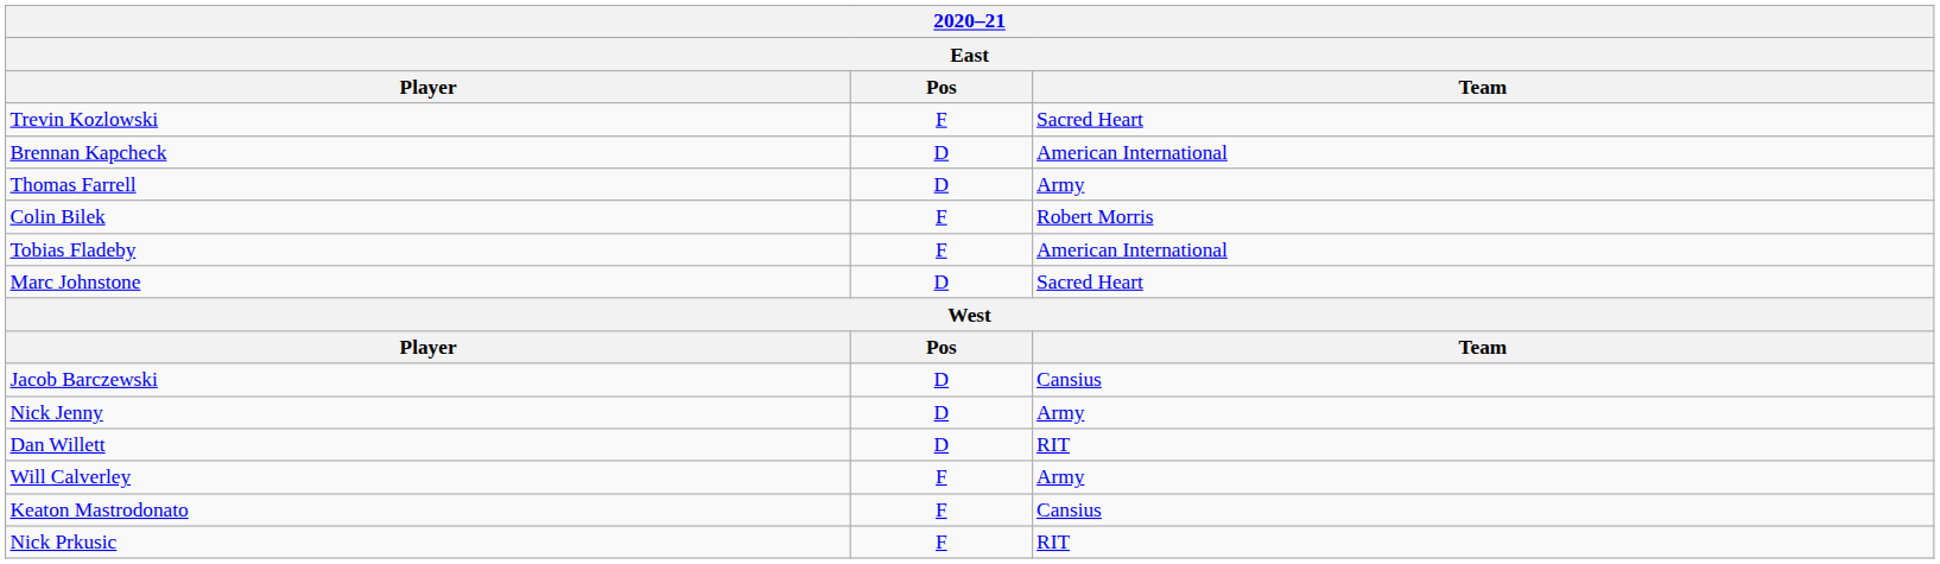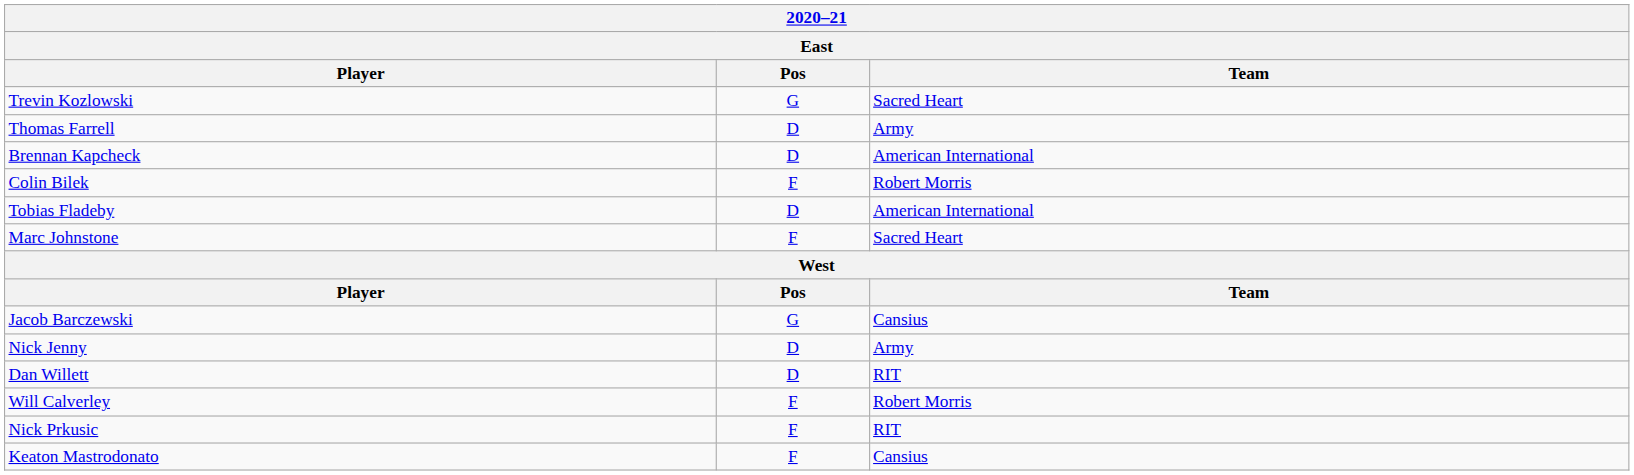 <table class="wikitable" width=95%>
 <tr>
 <th colspan=3><a href='#'>2020–21</a></th>
 </tr>
 <tr>
 <th colspan=3><strong>East</strong></th>
 </tr>
 <tr>
 <th>Player</th>
 <th>Pos</th>
 <th>Team</th>
 </tr>
 <tr>
 <td><a href='#'>Trevin Kozlowski</a></td>
-<td style="text-align:center;"><a href='#'>F</a></td>
+<td style="text-align:center;"><a href='#'>G</a></td>
 <td><a href='#'>Sacred Heart</a></td>
+</tr>
+<tr>
+<td><a href='#'>Thomas Farrell</a></td>
+<td style="text-align:center;"><a href='#'>D</a></td>
+<td><a href='#'>Army</a></td>
 </tr>
 <tr>
 <td><a href='#'>Brennan Kapcheck</a></td>
 <td style="text-align:center;"><a href='#'>D</a></td>
 <td><a href='#'>American International</a></td>
-</tr>
-<tr>
-<td><a href='#'>Thomas Farrell</a></td>
-<td style="text-align:center;"><a href='#'>D</a></td>
-<td><a href='#'>Army</a></td>
 </tr>
 <tr>
 <td><a href='#'>Colin Bilek</a></td>
 <td style="text-align:center;"><a href='#'>F</a></td>
 <td><a href='#'>Robert Morris</a></td>
 </tr>
 <tr>
 <td><a href='#'>Tobias Fladeby</a></td>
-<td style="text-align:center;"><a href='#'>F</a></td>
+<td style="text-align:center;"><a href='#'>D</a></td>
 <td><a href='#'>American International</a></td>
 </tr>
 <tr>
 <td><a href='#'>Marc Johnstone</a></td>
-<td style="text-align:center;"><a href='#'>D</a></td>
+<td style="text-align:center;"><a href='#'>F</a></td>
 <td><a href='#'>Sacred Heart</a></td>
 </tr>
 <tr>
 <th colspan=3><strong>West</strong></th>
 </tr>
 <tr>
 <th>Player</th>
 <th>Pos</th>
 <th>Team</th>
 </tr>
 <tr>
 <td><a href='#'>Jacob Barczewski</a></td>
-<td style="text-align:center;"><a href='#'>D</a></td>
+<td style="text-align:center;"><a href='#'>G</a></td>
 <td><a href='#'>Cansius</a></td>
 </tr>
 <tr>
 <td><a href='#'>Nick Jenny</a></td>
 <td style="text-align:center;"><a href='#'>D</a></td>
 <td><a href='#'>Army</a></td>
 </tr>
 <tr>
 <td><a href='#'>Dan Willett</a></td>
 <td style="text-align:center;"><a href='#'>D</a></td>
 <td><a href='#'>RIT</a></td>
 </tr>
 <tr>
 <td><a href='#'>Will Calverley</a></td>
 <td style="text-align:center;"><a href='#'>F</a></td>
-<td><a href='#'>Army</a></td>
+<td><a href='#'>Robert Morris</a></td>
+</tr>
+<tr>
+<td><a href='#'>Nick Prkusic</a></td>
+<td style="text-align:center;"><a href='#'>F</a></td>
+<td><a href='#'>RIT</a></td>
 </tr>
 <tr>
 <td><a href='#'>Keaton Mastrodonato</a></td>
 <td style="text-align:center;"><a href='#'>F</a></td>
 <td><a href='#'>Cansius</a></td>
 </tr>
-<tr>
-<td><a href='#'>Nick Prkusic</a></td>
-<td style="text-align:center;"><a href='#'>F</a></td>
-<td><a href='#'>RIT</a></td>
-</tr>
 </table>
